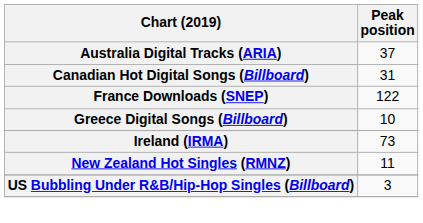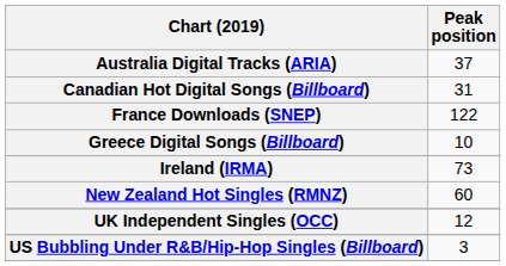 <table class="wikitable sortable plainrowheaders" style="text-align:center">
 <tr>
 <th scope="col">Chart (2019)</th>
 <th scope="col">Peak<br>position</th>
 </tr>
 <tr>
 <th scope="row">Australia Digital Tracks (<a href='#'>ARIA</a>)</th>
 <td>37</td>
 </tr>
 <tr>
 <th scope="row">Canadian Hot Digital Songs (<em><a href='#'>Billboard</a></em>)</th>
 <td>31</td>
 </tr>
 <tr>
 <th scope="row">France Downloads (<a href='#'>SNEP</a>)</th>
 <td>122</td>
 </tr>
 <tr>
 <th scope="row">Greece Digital Songs (<em><a href='#'>Billboard</a></em>)</th>
 <td>10</td>
 </tr>
 <tr>
 </tr>
 <tr>
 <th scope="row">Ireland (<a href='#'>IRMA</a>)</th>
 <td>73</td>
 </tr>
 <tr>
 <th scope="row"><a href='#'>New Zealand Hot Singles</a> (<a href='#'>RMNZ</a>)</th>
-<td>11</td>
+<td>60</td>
 </tr>
 <tr>
 </tr>
 <tr>
+</tr>
+<tr>
+<th scope="row">UK Independent Singles (<a href='#'>OCC</a>)</th>
+<td>12</td>
 </tr>
 <tr>
 </tr>
 <tr>
 <th scope="row">US <a href='#'>Bubbling Under R&B/Hip-Hop Singles</a> (<em><a href='#'>Billboard</a></em>)</th>
 <td>3</td>
 </tr>
 <tr>
 </tr>
 </table>
